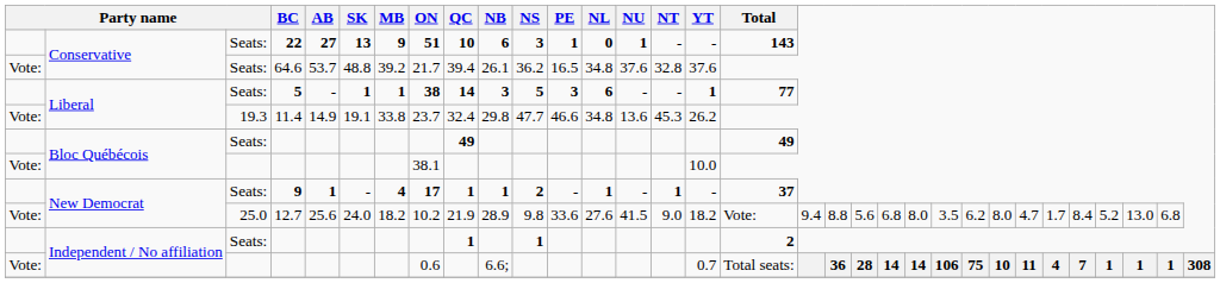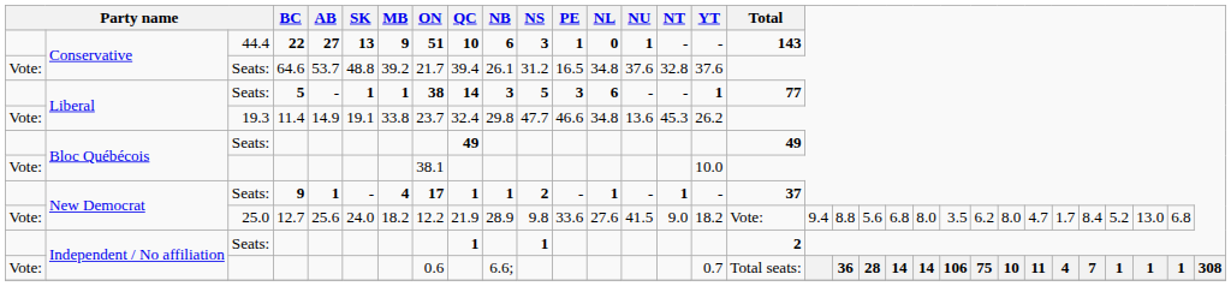 <table class="wikitable" style="border-collapse: collapse">
 <tr bgcolor=CCCCCC>
 <th align="center" colspan="3">Party name</th>
 <th align="center"><a href='#'>BC</a></th>
 <th align="center"><a href='#'>AB</a></th>
 <th align="center"><a href='#'>SK</a></th>
 <th align="center"><a href='#'>MB</a></th>
 <th align="center"><a href='#'>ON</a></th>
 <th align="center"><a href='#'>QC</a></th>
 <th align="center"><a href='#'>NB</a></th>
 <th align="center"><a href='#'>NS</a></th>
 <th align="center"><a href='#'>PE</a></th>
 <th align="center"><a href='#'>NL</a></th>
 <th align="center"><a href='#'>NU</a></th>
 <th align="center"><a href='#'>NT</a></th>
 <th align="center"><a href='#'>YT</a></th>
 <th align="center">Total</th>
 </tr>
 <tr>
 <td></td>
 <td rowspan="2"><a href='#'>Conservative</a></td>
-<td>Seats:</td>
+<td align="right">44.4 </td>
 <td align="right"><strong>22</strong>  </td>
 <td align="right"><strong>27</strong> </td>
 <td align="right"><strong>13</strong> </td>
 <td align="right"><strong>9</strong> </td>
 <td align="right"><strong>51</strong> </td>
 <td align="right"><strong>10</strong> </td>
 <td align="right"><strong>6</strong> </td>
 <td align="right"><strong>3</strong> </td>
 <td align="right"><strong>1</strong> </td>
 <td align="right"><strong>0</strong> </td>
 <td align="right"><strong>1</strong> </td>
 <td align="right">- </td>
 <td align="right">- </td>
 <td align="right"><strong>143</strong> </td>
 </tr>
 <tr>
 <td>Vote:</td>
 <td>Seats:</td>
 <td align="right">64.6 </td>
 <td align="right">53.7 </td>
 <td align="right">48.8 </td>
 <td align="right">39.2 </td>
 <td align="right">21.7 </td>
 <td align="right">39.4 </td>
 <td align="right">26.1 </td>
-<td align="right">36.2 </td>
+<td align="right">31.2 </td>
 <td align="right">16.5 </td>
 <td align="right">34.8 </td>
 <td align="right">37.6 </td>
 <td align="right">32.8 </td>
 <td align="right">37.6 </td>
 </tr>
 <tr>
 <td></td>
 <td rowspan="2"><a href='#'>Liberal</a></td>
 <td>Seats:</td>
 <td align="right"><strong>5</strong> </td>
 <td align="right">- </td>
 <td align="right"><strong>1</strong> </td>
 <td align="right"><strong>1</strong> </td>
 <td align="right"><strong>38</strong> </td>
 <td align="right"><strong>14</strong> </td>
 <td align="right"><strong>3</strong> </td>
 <td align="right"><strong>5</strong> </td>
 <td align="right"><strong>3</strong> </td>
 <td align="right"><strong>6</strong> </td>
 <td align="right">- </td>
 <td align="right">- </td>
 <td align="right"><strong>1</strong> </td>
 <td align="right"><strong>77</strong> </td>
 </tr>
 <tr>
 <td>Vote:</td>
 <td align="right">19.3 </td>
 <td align="right">11.4 </td>
 <td align="right">14.9 </td>
 <td align="right">19.1 </td>
 <td align="right">33.8 </td>
 <td align="right">23.7 </td>
 <td align="right">32.4 </td>
 <td align="right">29.8 </td>
 <td align="right">47.7 </td>
 <td align="right">46.6 </td>
 <td align="right">34.8 </td>
 <td align="right">13.6 </td>
 <td align="right">45.3 </td>
 <td align="right">26.2 </td>
 </tr>
 <tr>
 <td></td>
 <td rowspan="2"><a href='#'>Bloc Québécois</a></td>
 <td>Seats:</td>
 <td align="right">  </td>
 <td align="right">  </td>
 <td align="right">  </td>
 <td align="right">  </td>
 <td align="right">  </td>
 <td align="right"><strong>49</strong> </td>
 <td align="right">  </td>
 <td align="right">  </td>
 <td align="right">  </td>
 <td align="right">  </td>
 <td align="right">  </td>
 <td align="right">  </td>
 <td align="right">  </td>
 <td align="right"><strong>49</strong> </td>
 </tr>
 <tr>
 <td>Vote:</td>
 <td align="right">  </td>
 <td align="right">  </td>
 <td align="right">  </td>
 <td align="right">  </td>
 <td align="right">  </td>
 <td align="right">38.1 </td>
 <td align="right">  </td>
 <td align="right">  </td>
 <td align="right">  </td>
 <td align="right">  </td>
 <td align="right">  </td>
 <td align="right">  </td>
 <td align="right">  </td>
 <td align="right">10.0 </td>
 </tr>
 <tr>
 <td></td>
 <td rowspan="2"><a href='#'>New Democrat</a></td>
 <td>Seats:</td>
 <td align="right"><strong>9</strong> </td>
 <td align="right"><strong>1</strong> </td>
 <td align="right">- </td>
 <td align="right"><strong>4</strong> </td>
 <td align="right"><strong>17</strong> </td>
 <td align="right"><strong>1</strong> </td>
 <td align="right"><strong>1</strong> </td>
 <td align="right"><strong>2</strong> </td>
 <td align="right">- </td>
 <td align="right"><strong>1</strong> </td>
 <td align="right">- </td>
 <td align="right"><strong>1</strong> </td>
 <td align="right">- </td>
 <td align="right"><strong>37</strong> </td>
 </tr>
 <tr>
 <td>Vote:</td>
 <td align="right">25.0 </td>
 <td align="right">12.7 </td>
 <td align="right">25.6 </td>
 <td align="right">24.0 </td>
 <td align="right">18.2 </td>
-<td align="right">10.2 </td>
+<td align="right">12.2 </td>
 <td align="right">21.9 </td>
 <td align="right">28.9 </td>
 <td align="right">9.8 </td>
 <td align="right">33.6 </td>
 <td align="right">27.6 </td>
 <td align="right">41.5 </td>
 <td align="right">9.0 </td>
 <td align="right">18.2 <br></td>
 <td>Vote:</td>
 <td align="right">9.4 </td>
 <td align="right">8.8 </td>
 <td align="right">5.6 </td>
 <td align="right">6.8 </td>
 <td align="right">8.0 </td>
 <td align="right">3.5 </td>
 <td align="right">6.2 </td>
 <td align="right">8.0 </td>
 <td align="right">4.7 </td>
 <td align="right">1.7 </td>
 <td align="right">8.4 </td>
 <td align="right">5.2 </td>
 <td align="right">13.0 </td>
 <td align="right">6.8 </td>
 </tr>
 <tr>
 <td></td>
 <td rowspan="2"><a href='#'>Independent / No affiliation</a></td>
 <td>Seats:</td>
 <td align="right"></td>
 <td align="right"></td>
 <td align="right"></td>
 <td align="right"></td>
 <td align="right"></td>
 <td align="right"><strong>1</strong> </td>
 <td align="right"></td>
 <td align="right"><strong>1</strong></td>
 <td align="right"></td>
 <td align="right">  </td>
 <td align="right">  </td>
 <td align="right">  </td>
 <td align="right">  </td>
 <td align="right"><strong>2</strong> </td>
 </tr>
 <tr>
 <td>Vote:</td>
 <td align="right"></td>
 <td align="right">  </td>
 <td align="right"></td>
 <td align="right">  </td>
 <td align="right"></td>
 <td align="right">0.6 </td>
 <td align="right">  </td>
 <td align="right">6.6; </td>
 <td align="right">  </td>
 <td align="right">  </td>
 <td align="right">  </td>
 <td align="right">  </td>
 <td align="right">  </td>
 <td align="right">0.7 <br></td>
 <td>Total seats:</td>
 <th align="right"></th>
 <th align="right">36 </th>
 <th align="right">28 </th>
 <th align="right">14 </th>
 <th align="right">14 </th>
 <th align="right">106 </th>
 <th align="right">75 </th>
 <th align="right">10 </th>
 <th align="right">11 </th>
 <th align="right">4 </th>
 <th align="right">7 </th>
 <th align="right">1 </th>
 <th align="right">1 </th>
 <th align="right">1 </th>
 <th align="right">308 </th>
 </tr>
 <tr>
 </tr>
 </table>
